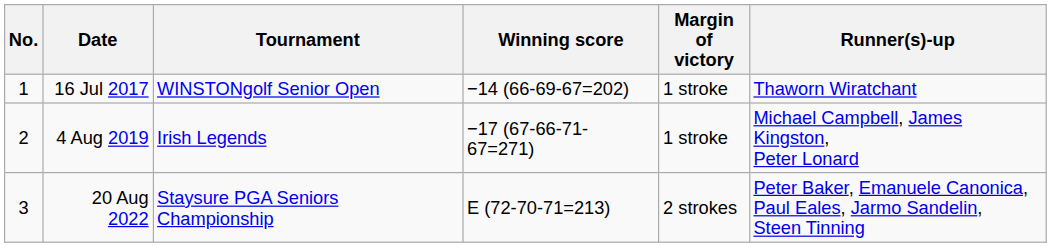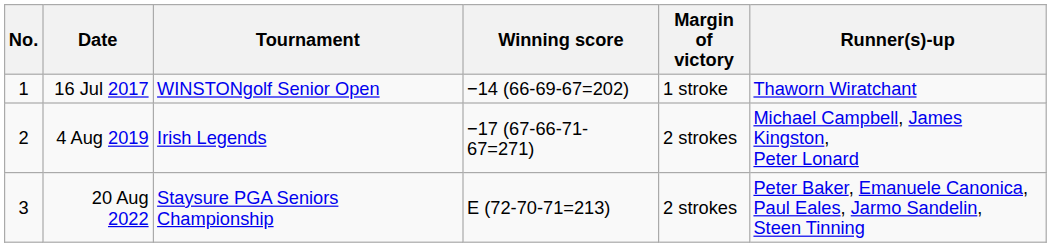 <table class="wikitable" style="font-size:95%;">
 <tr>
 <th>No.</th>
 <th>Date</th>
 <th>Tournament</th>
 <th>Winning score</th>
 <th>Margin of<br>victory</th>
 <th>Runner(s)-up</th>
 </tr>
 <tr>
 <td align=center>1</td>
 <td align=right>16 Jul <a href='#'>2017</a></td>
 <td><a href='#'>WINSTONgolf Senior Open</a></td>
 <td>−14 (66-69-67=202)</td>
 <td>1 stroke</td>
 <td> <a href='#'>Thaworn Wiratchant</a></td>
 </tr>
 <tr>
 <td align=center>2</td>
 <td align=right>4 Aug <a href='#'>2019</a></td>
 <td><a href='#'>Irish Legends</a></td>
 <td>−17 (67-66-71-67=271)</td>
-<td>1 stroke</td>
+<td>2 strokes</td>
 <td> <a href='#'>Michael Campbell</a>,  <a href='#'>James Kingston</a>,<br> <a href='#'>Peter Lonard</a></td>
 </tr>
 <tr>
 <td align=center>3</td>
 <td align=right>20 Aug <a href='#'>2022</a></td>
 <td><a href='#'>Staysure PGA Seniors Championship</a></td>
 <td>E (72-70-71=213)</td>
 <td>2 strokes</td>
 <td> <a href='#'>Peter Baker</a>,  <a href='#'>Emanuele Canonica</a>,<br> <a href='#'>Paul Eales</a>,  <a href='#'>Jarmo Sandelin</a>,<br> <a href='#'>Steen Tinning</a></td>
 </tr>
 </table>
